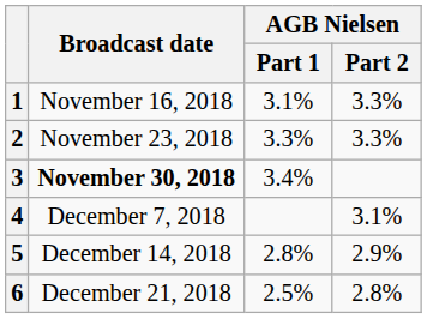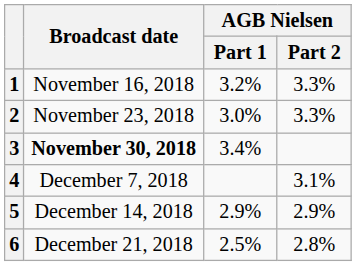 <table class=wikitable style=text-align:center>
 <tr>
 <th rowspan=2></th>
 <th rowspan=2 style=width:135px>Broadcast date</th>
 <th colspan=2 width=110>AGB Nielsen</th>
 </tr>
 <tr>
 <th>Part 1</th>
 <th>Part 2</th>
 </tr>
 <tr>
 <th>1</th>
 <td>November 16, 2018</td>
-<td>3.1%</td>
+<td>3.2%</td>
 <td>3.3%</td>
 </tr>
 <tr>
 <th>2</th>
 <td>November 23, 2018</td>
-<td>3.3%</td>
+<td>3.0%</td>
 <td>3.3%</td>
 </tr>
 <tr>
 <th>3</th>
 <td><strong>November 30, 2018</strong></td>
 <td>3.4%</td>
 <td></td>
 </tr>
 <tr>
 <th>4</th>
 <td>December 7, 2018</td>
 <td></td>
 <td>3.1%</td>
 </tr>
 <tr>
 <th>5</th>
 <td>December 14, 2018</td>
-<td>2.8%</td>
+<td>2.9%</td>
 <td>2.9%</td>
 </tr>
 <tr>
 <th>6</th>
 <td>December 21, 2018</td>
 <td>2.5%</td>
 <td>2.8%</td>
 </tr>
 </table>
